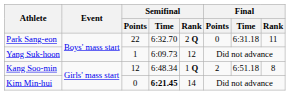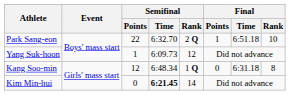 <table class="wikitable" style="font-size:90%">
 <tr>
 <th rowspan=2>Athlete</th>
 <th rowspan=2>Event</th>
 <th colspan=3>Semifinal</th>
 <th colspan=3>Final</th>
 </tr>
 <tr>
 <th>Points</th>
 <th>Time</th>
 <th>Rank</th>
 <th>Points</th>
 <th>Time</th>
 <th>Rank</th>
 </tr>
 <tr align=center>
 <td align=left><a href='#'>Park Sang-eon</a></td>
 <td align=left rowspan=2><a href='#'>Boys' mass start</a></td>
 <td>22</td>
 <td>6:32.70</td>
 <td>2 <strong>Q</strong></td>
-<td>0</td>
-<td>6:31.18</td>
-<td>11</td>
+<td>1</td>
+<td>6:51.18</td>
+<td>10</td>
 </tr>
 <tr align=center>
 <td align=left><a href='#'>Yang Suk-hoon</a></td>
 <td>1</td>
 <td>6:09.73</td>
 <td>12</td>
 <td colspan=3>Did not advance</td>
 </tr>
 <tr align=center>
 <td align=left><a href='#'>Kang Soo-min</a></td>
 <td align=left rowspan=2><a href='#'>Girls' mass start</a></td>
 <td>12</td>
 <td>6:48.34</td>
 <td>1 <strong>Q</strong></td>
-<td>2</td>
-<td>6:51.18</td>
+<td>0</td>
+<td>6:31.18</td>
 <td>8</td>
 </tr>
 <tr align=center>
 <td align=left><a href='#'>Kim Min-hui</a></td>
 <td>0</td>
 <td><strong>6:21.45</strong></td>
 <td>14</td>
 <td colspan=3>Did not advance</td>
 </tr>
 </table>
